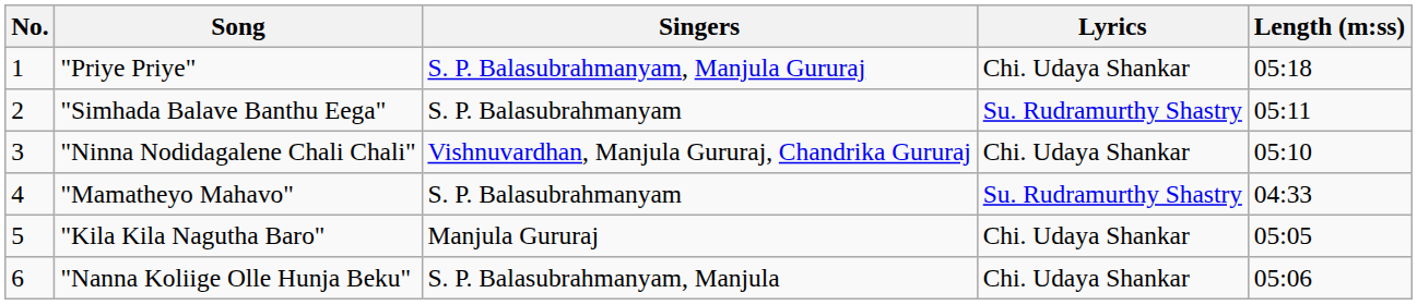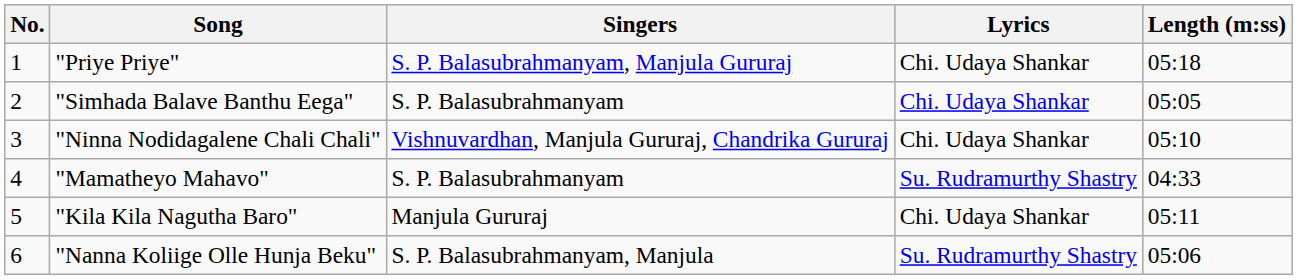 <table class="wikitable" style="font-size:95%;">
 <tr>
 <th>No.</th>
 <th>Song</th>
 <th>Singers</th>
 <th>Lyrics</th>
 <th>Length (m:ss)</th>
 </tr>
 <tr>
 <td>1</td>
 <td>"Priye Priye"</td>
 <td><a href='#'>S. P. Balasubrahmanyam</a>, <a href='#'>Manjula Gururaj</a></td>
 <td>Chi. Udaya Shankar</td>
 <td>05:18</td>
 </tr>
 <tr>
 <td>2</td>
 <td>"Simhada Balave Banthu Eega"</td>
 <td>S. P. Balasubrahmanyam</td>
-<td><a href='#'>Su. Rudramurthy Shastry</a></td>
-<td>05:11</td>
+<td><a href='#'>Chi. Udaya Shankar</a></td>
+<td>05:05</td>
 </tr>
 <tr>
 <td>3</td>
 <td>"Ninna Nodidagalene Chali Chali"</td>
 <td><a href='#'>Vishnuvardhan</a>, Manjula Gururaj, <a href='#'>Chandrika Gururaj</a></td>
 <td>Chi. Udaya Shankar</td>
 <td>05:10</td>
 </tr>
 <tr>
 <td>4</td>
 <td>"Mamatheyo Mahavo"</td>
 <td>S. P. Balasubrahmanyam</td>
 <td><a href='#'>Su. Rudramurthy Shastry</a></td>
 <td>04:33</td>
 </tr>
 <tr>
 <td>5</td>
 <td>"Kila Kila Nagutha Baro"</td>
 <td>Manjula Gururaj</td>
 <td>Chi. Udaya Shankar</td>
-<td>05:05</td>
+<td>05:11</td>
 </tr>
 <tr>
 <td>6</td>
 <td>"Nanna Koliige Olle Hunja Beku"</td>
 <td>S. P. Balasubrahmanyam, Manjula</td>
-<td>Chi. Udaya Shankar</td>
+<td><a href='#'>Su. Rudramurthy Shastry</a></td>
 <td>05:06</td>
 </tr>
 </table>
